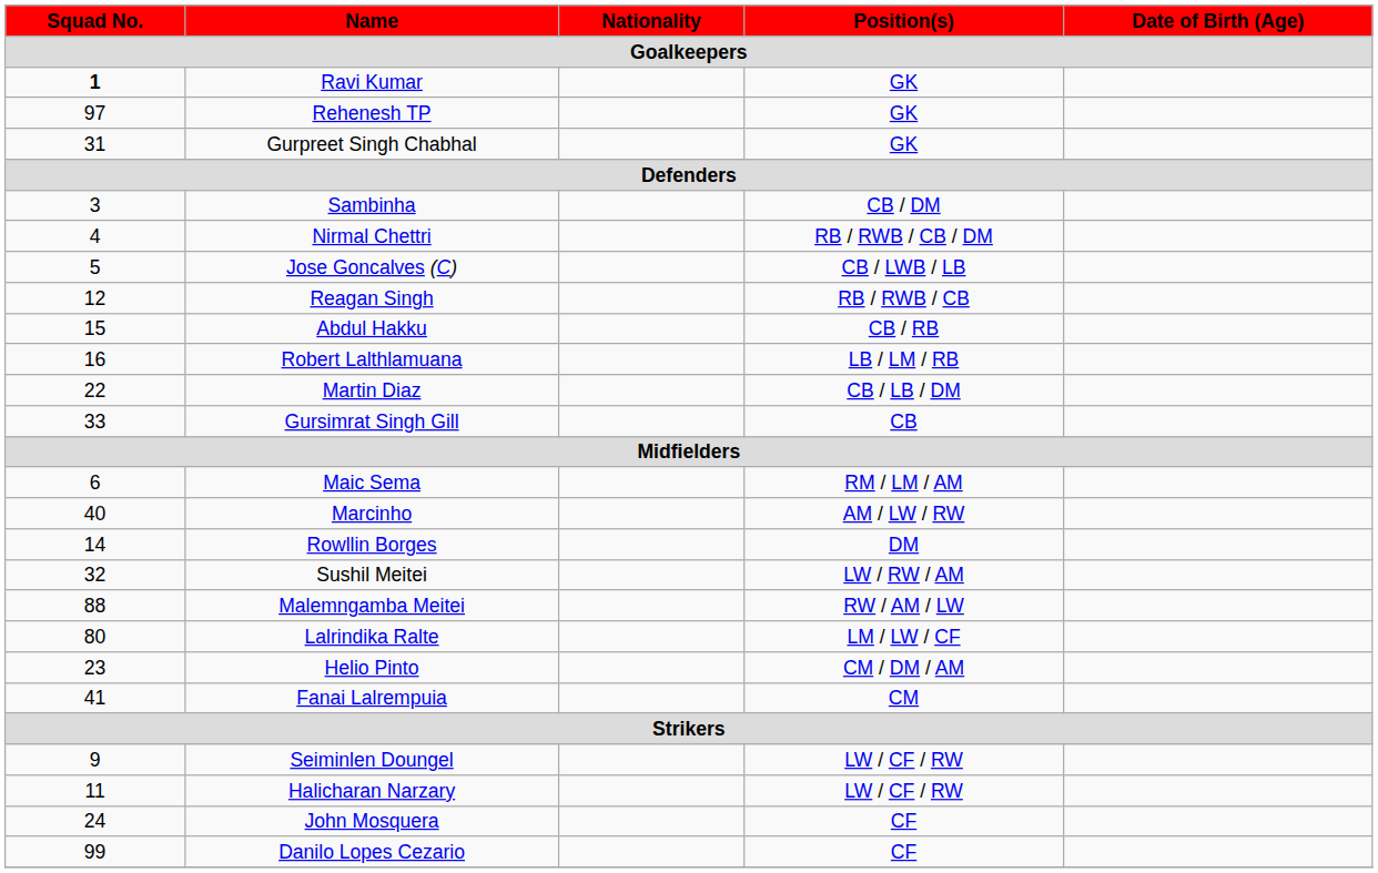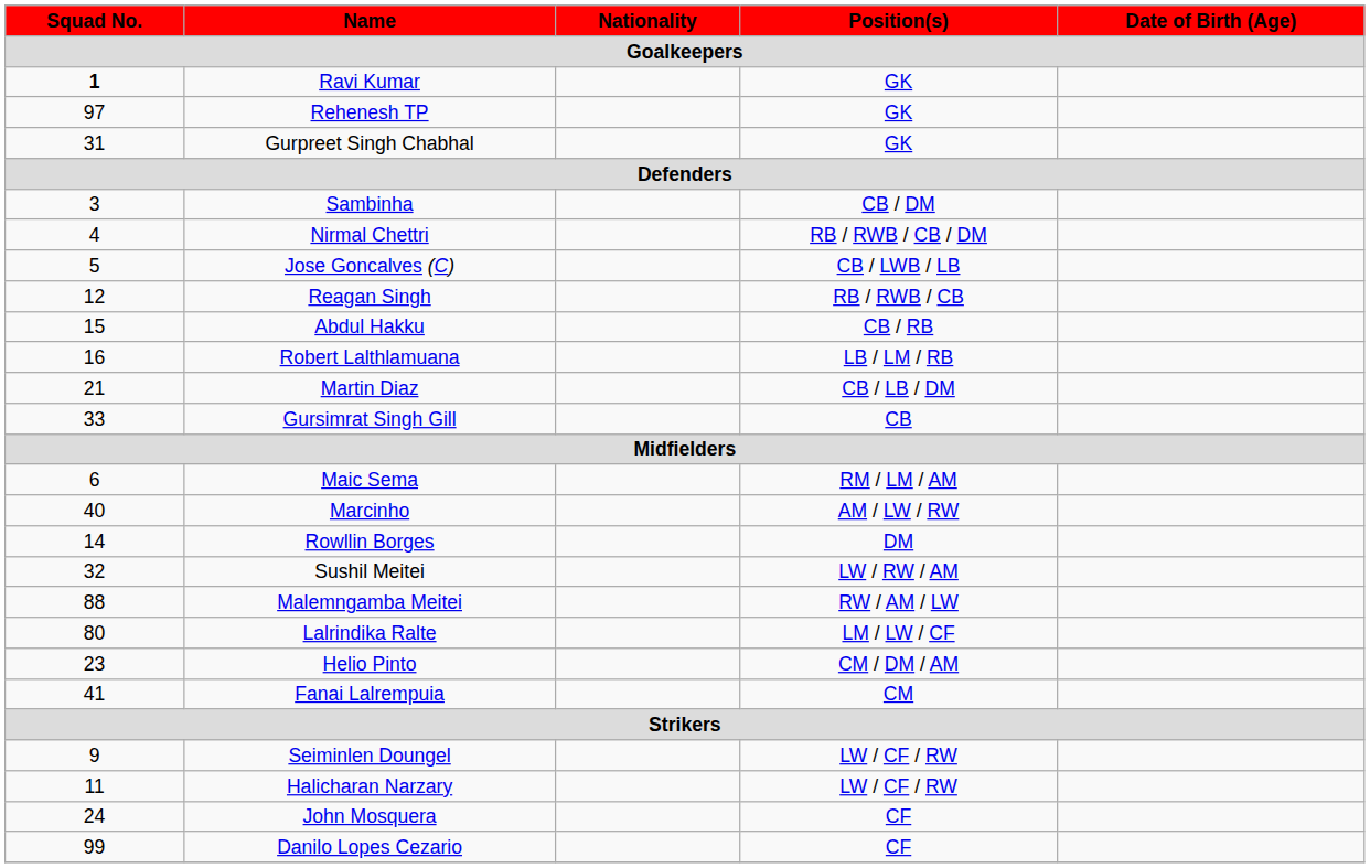 <table class="wikitable" style="text-align:center; font-size:90%; width:80%;">
 <tr>
 <th style="background:#FF0000; color:black; text-align:center;">Squad No.</th>
 <th style="background:#FF0000; color:black; text-align:center;">Name</th>
 <th style="background:#FF0000; color:black; text-align:center;">Nationality</th>
 <th style="background:#FF0000; color:black; text-align:center;">Position(s)</th>
 <th style="background:#FF0000; color:black; text-align:center;">Date of Birth (Age)</th>
 </tr>
 <tr>
 <th colspan="5" style="background:#dcdcdc; text-align:center;">Goalkeepers</th>
 </tr>
 <tr>
 <td><strong>1</strong></td>
 <td><a href='#'>Ravi Kumar</a></td>
 <td></td>
 <td><a href='#'>GK</a></td>
 <td></td>
 </tr>
 <tr>
 <td>97</td>
 <td><a href='#'>Rehenesh TP</a></td>
 <td></td>
 <td><a href='#'>GK</a></td>
 <td></td>
 </tr>
 <tr>
 <td>31</td>
 <td>Gurpreet Singh Chabhal</td>
 <td></td>
 <td><a href='#'>GK</a></td>
 <td><br></td>
 </tr>
 <tr>
 <th colspan="5" style="background:#dcdcdc; text-align:center;">Defenders</th>
 </tr>
 <tr>
 <td>3</td>
 <td><a href='#'>Sambinha</a></td>
 <td></td>
 <td><a href='#'>CB</a> / <a href='#'>DM</a></td>
 <td></td>
 </tr>
 <tr>
 <td>4</td>
 <td><a href='#'>Nirmal Chettri</a></td>
 <td></td>
 <td><a href='#'>RB</a> / <a href='#'>RWB</a> / <a href='#'>CB</a> / <a href='#'>DM</a></td>
 <td></td>
 </tr>
 <tr>
 <td>5</td>
 <td><a href='#'>Jose Goncalves</a> <em>(<a href='#'>C</a>)</em></td>
 <td></td>
 <td><a href='#'>CB</a> / <a href='#'>LWB</a> / <a href='#'>LB</a></td>
 <td></td>
 </tr>
 <tr>
 <td>12</td>
 <td><a href='#'>Reagan Singh</a></td>
 <td></td>
 <td><a href='#'>RB</a> / <a href='#'>RWB</a> / <a href='#'>CB</a></td>
 <td></td>
 </tr>
 <tr>
 <td>15</td>
 <td><a href='#'>Abdul Hakku</a></td>
 <td></td>
 <td><a href='#'>CB</a> / <a href='#'>RB</a></td>
 <td></td>
 </tr>
 <tr>
 <td>16</td>
 <td><a href='#'>Robert Lalthlamuana</a></td>
 <td></td>
 <td><a href='#'>LB</a> / <a href='#'>LM</a> / <a href='#'>RB</a></td>
 <td></td>
 </tr>
 <tr>
-<td>22</td>
+<td>21</td>
 <td><a href='#'>Martin Diaz</a></td>
 <td></td>
 <td><a href='#'>CB</a> / <a href='#'>LB</a> / <a href='#'>DM</a></td>
 <td></td>
 </tr>
 <tr>
 <td>33</td>
 <td><a href='#'>Gursimrat Singh Gill</a></td>
 <td></td>
 <td><a href='#'>CB</a></td>
 <td></td>
 </tr>
 <tr>
 <th colspan="5" style="background:#dcdcdc; text-align:center;">Midfielders</th>
 </tr>
 <tr>
 <td>6</td>
 <td><a href='#'>Maic Sema</a></td>
 <td></td>
 <td><a href='#'>RM</a> / <a href='#'>LM</a> / <a href='#'>AM</a></td>
 <td></td>
 </tr>
 <tr>
 <td>40</td>
 <td><a href='#'>Marcinho</a></td>
 <td></td>
 <td><a href='#'>AM</a> / <a href='#'>LW</a> / <a href='#'>RW</a></td>
 <td></td>
 </tr>
 <tr>
 <td>14</td>
 <td><a href='#'>Rowllin Borges</a></td>
 <td></td>
 <td><a href='#'>DM</a></td>
 <td></td>
 </tr>
 <tr>
 <td>32</td>
 <td>Sushil Meitei</td>
 <td></td>
 <td><a href='#'>LW</a> / <a href='#'>RW</a> / <a href='#'>AM</a></td>
 <td></td>
 </tr>
 <tr>
 <td>88</td>
 <td><a href='#'>Malemngamba Meitei</a></td>
 <td></td>
 <td><a href='#'>RW</a> / <a href='#'>AM</a> / <a href='#'>LW</a></td>
 <td></td>
 </tr>
 <tr>
 <td>80</td>
 <td><a href='#'>Lalrindika Ralte</a></td>
 <td></td>
 <td><a href='#'>LM</a> / <a href='#'>LW</a> / <a href='#'>CF</a></td>
 <td></td>
 </tr>
 <tr>
 <td>23</td>
 <td><a href='#'>Helio Pinto</a></td>
 <td></td>
 <td><a href='#'>CM</a> / <a href='#'>DM</a> / <a href='#'>AM</a></td>
 <td></td>
 </tr>
 <tr>
 <td>41</td>
 <td><a href='#'>Fanai Lalrempuia</a></td>
 <td></td>
 <td><a href='#'>CM</a></td>
 <td></td>
 </tr>
 <tr>
 <th colspan="12" style="background:#dcdcdc; text-align:center;">Strikers</th>
 </tr>
 <tr>
 <td>9</td>
 <td><a href='#'>Seiminlen Doungel</a></td>
 <td></td>
 <td><a href='#'>LW</a> / <a href='#'>CF</a> / <a href='#'>RW</a></td>
 <td></td>
 </tr>
 <tr>
 <td>11</td>
 <td><a href='#'>Halicharan Narzary</a></td>
 <td></td>
 <td><a href='#'>LW</a> / <a href='#'>CF</a> / <a href='#'>RW</a></td>
 <td></td>
 </tr>
 <tr>
 <td>24</td>
 <td><a href='#'>John Mosquera</a></td>
 <td></td>
 <td><a href='#'>CF</a></td>
 <td></td>
 </tr>
 <tr>
 <td>99</td>
 <td><a href='#'>Danilo Lopes Cezario</a></td>
 <td></td>
 <td><a href='#'>CF</a></td>
 <td></td>
 </tr>
 <tr>
 </tr>
 </table>
